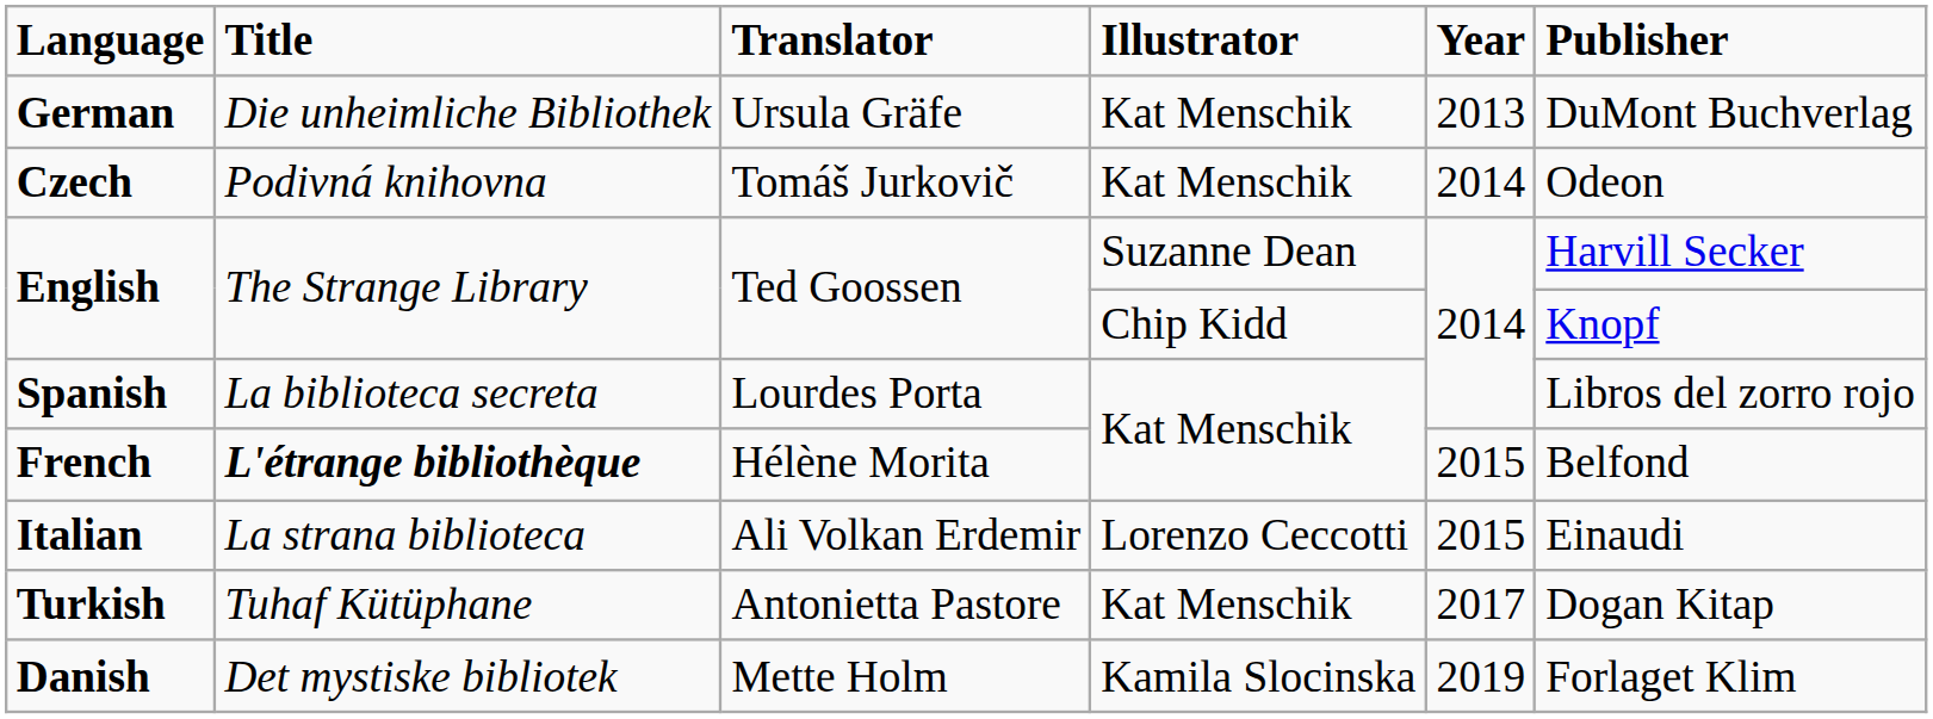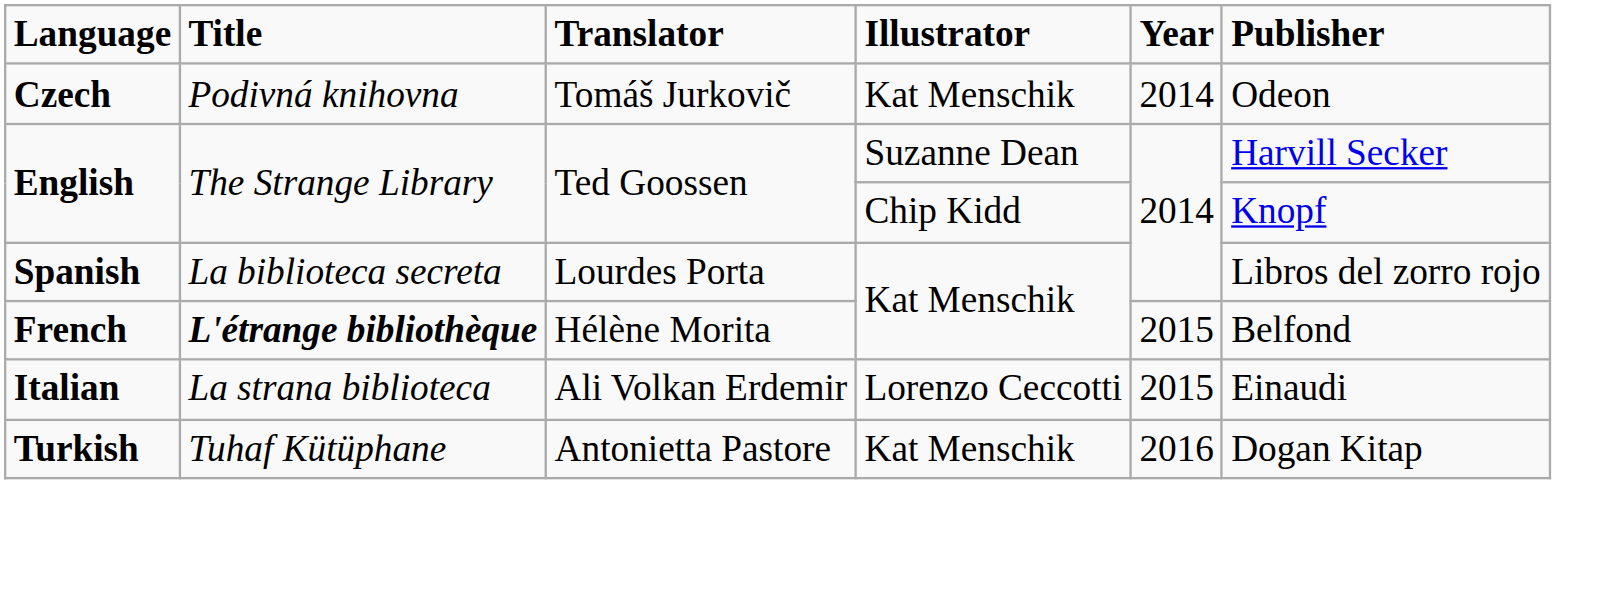 <table class="wikitable">
 <tr>
 <td><strong>Language</strong></td>
 <td><strong>Title</strong></td>
 <td><strong>Translator</strong></td>
 <td><strong>Illustrator</strong></td>
 <td><strong>Year</strong></td>
 <td><strong>Publisher</strong></td>
-</tr>
-<tr>
-<td><strong>German</strong></td>
-<td><em>Die unheimliche Bibliothek</em></td>
-<td>Ursula Gräfe</td>
-<td>Kat Menschik</td>
-<td>2013</td>
-<td>DuMont Buchverlag</td>
 </tr>
 <tr>
 <td><strong>Czech</strong></td>
 <td><em>Podivná knihovna</em></td>
 <td>Tomáš Jurkovič</td>
 <td>Kat Menschik</td>
 <td>2014</td>
 <td>Odeon</td>
 </tr>
 <tr>
 <td rowspan="2"><strong>English</strong></td>
 <td rowspan="2"><em>The Strange Library</em></td>
 <td rowspan="2">Ted Goossen</td>
 <td>Suzanne Dean</td>
 <td rowspan="3">2014</td>
 <td><a href='#'>Harvill Secker</a></td>
 </tr>
 <tr>
 <td>Chip Kidd</td>
 <td><a href='#'>Knopf</a></td>
 </tr>
 <tr>
 <td><strong>Spanish</strong></td>
 <td><em>La biblioteca secreta</em></td>
 <td>Lourdes Porta</td>
 <td rowspan="2">Kat Menschik</td>
 <td>Libros del zorro rojo</td>
 </tr>
 <tr>
 <td><strong>French</strong></td>
 <td><strong><em>L'étrange bibliothèque</em></strong></td>
 <td>Hélène Morita</td>
 <td>2015</td>
 <td>Belfond</td>
 </tr>
 <tr>
 <td><strong>Italian</strong></td>
 <td><em>La strana biblioteca</em></td>
 <td>Ali Volkan Erdemir</td>
 <td>Lorenzo Ceccotti</td>
 <td>2015</td>
 <td>Einaudi</td>
 </tr>
 <tr>
 <td><strong>Turkish</strong></td>
 <td><em>Tuhaf Kütüphane</em></td>
 <td>Antonietta Pastore</td>
 <td>Kat  Menschik</td>
-<td>2017</td>
+<td>2016</td>
 <td>Dogan Kitap</td>
 </tr>
-<tr>
-<td><strong>Danish</strong></td>
-<td><em>Det mystiske bibliotek</em></td>
-<td>Mette Holm</td>
-<td>Kamila Slocinska</td>
-<td>2019</td>
-<td>Forlaget Klim</td>
-</tr>
 </table>
